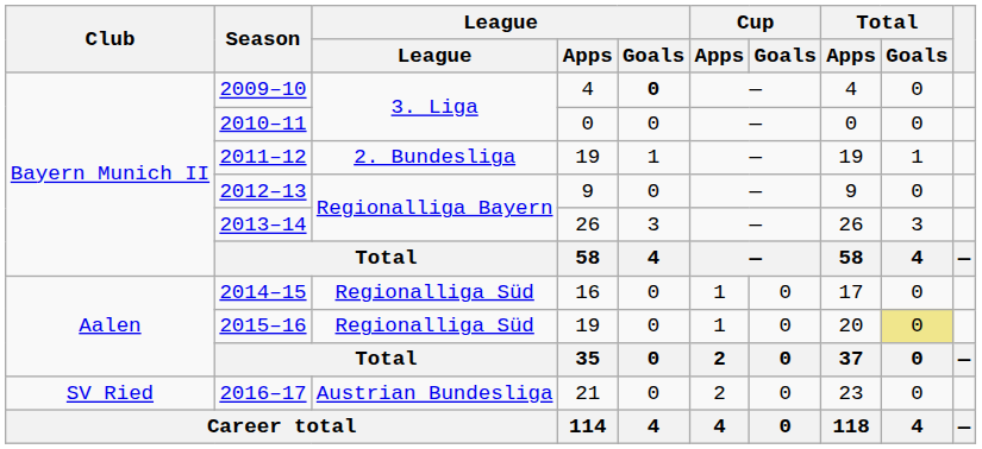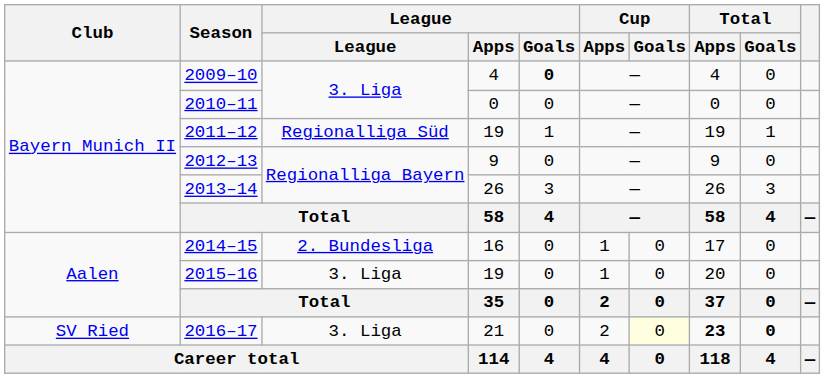 <table class="wikitable" style="text-align:center">
 <tr>
 <th rowspan="2">Club</th>
 <th rowspan="2">Season</th>
 <th colspan="3">League</th>
 <th colspan="2">Cup</th>
 <th colspan="2">Total</th>
 <th rowspan="2"></th>
 </tr>
 <tr>
 <th>League</th>
 <th>Apps</th>
 <th>Goals</th>
 <th>Apps</th>
 <th>Goals</th>
 <th>Apps</th>
 <th>Goals</th>
 </tr>
 <tr>
 <td rowspan="6"><a href='#'>Bayern Munich II</a></td>
 <td><a href='#'>2009–10</a></td>
 <td rowspan="2"><a href='#'>3. Liga</a></td>
 <td>4</td>
 <td><strong>0</strong></td>
 <td colspan="2">—</td>
 <td>4</td>
 <td>0</td>
 <td></td>
 </tr>
 <tr>
 <td><a href='#'>2010–11</a></td>
 <td>0</td>
 <td>0</td>
 <td colspan="2">—</td>
 <td>0</td>
 <td>0</td>
 <td></td>
 </tr>
 <tr>
 <td><a href='#'>2011–12</a></td>
-<td><a href='#'>2. Bundesliga</a></td>
+<td><a href='#'>Regionalliga Süd</a></td>
 <td>19</td>
 <td>1</td>
 <td colspan="2">—</td>
 <td>19</td>
 <td>1</td>
 <td></td>
 </tr>
 <tr>
 <td><a href='#'>2012–13</a></td>
 <td rowspan="2"><a href='#'>Regionalliga Bayern</a></td>
 <td>9</td>
 <td>0</td>
 <td colspan="2">—</td>
 <td>9</td>
 <td>0</td>
 <td></td>
 </tr>
 <tr>
 <td><a href='#'>2013–14</a></td>
 <td>26</td>
 <td>3</td>
 <td colspan="2">—</td>
 <td>26</td>
 <td>3</td>
 <td></td>
 </tr>
 <tr>
 <th colspan="2">Total</th>
 <th>58</th>
 <th>4</th>
 <th colspan="2">—</th>
 <th>58</th>
 <th>4</th>
 <th>—</th>
 </tr>
 <tr>
 <td rowspan="3"><a href='#'>Aalen</a></td>
 <td><a href='#'>2014–15</a></td>
-<td><a href='#'>Regionalliga Süd</a></td>
+<td><a href='#'>2. Bundesliga</a></td>
 <td>16</td>
 <td>0</td>
 <td>1</td>
 <td>0</td>
 <td>17</td>
 <td>0</td>
 <td></td>
 </tr>
 <tr>
 <td><a href='#'>2015–16</a></td>
-<td><a href='#'>Regionalliga Süd</a></td>
+<td>3. Liga</td>
 <td>19</td>
 <td>0</td>
 <td>1</td>
 <td>0</td>
 <td>20</td>
-<td style="background: khaki;">0</td>
+<td>0</td>
 <td></td>
 </tr>
 <tr>
 <th colspan="2">Total</th>
 <th>35</th>
 <th>0</th>
 <th>2</th>
 <th>0</th>
 <th>37</th>
 <th>0</th>
 <th>—</th>
 </tr>
 <tr>
 <td><a href='#'>SV Ried</a></td>
 <td><a href='#'>2016–17</a></td>
-<td><a href='#'>Austrian Bundesliga</a></td>
+<td>3. Liga</td>
 <td>21</td>
 <td>0</td>
 <td>2</td>
-<td>0</td>
-<td>23</td>
-<td>0</td>
+<td style="background: lightyellow;">0</td>
+<td><strong>23</strong></td>
+<td><strong>0</strong></td>
 <td></td>
 </tr>
 <tr>
 <th colspan="3">Career total</th>
 <th>114</th>
 <th>4</th>
 <th>4</th>
 <th>0</th>
 <th>118</th>
 <th>4</th>
 <th>—</th>
 </tr>
 </table>
